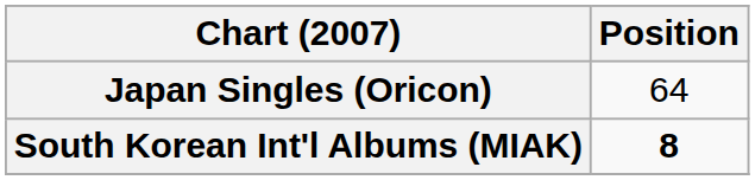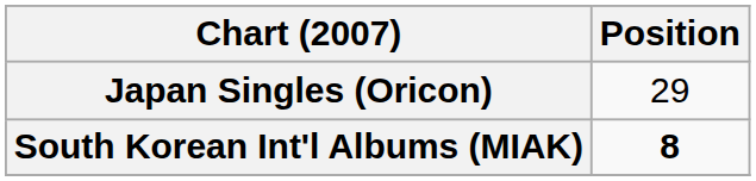 <table class="wikitable plainrowheaders">
 <tr>
 <th>Chart (2007)</th>
 <th>Position</th>
 </tr>
 <tr>
 <th scope="row">Japan Singles (Oricon)</th>
-<td style="text-align:center;">64</td>
+<td style="text-align:center;">29</td>
 </tr>
 <tr>
 <th scope="row">South Korean Int'l Albums (MIAK)</th>
 <td style="text-align:center;"><strong>8</strong></td>
 </tr>
 <tr>
 </tr>
 </table>
